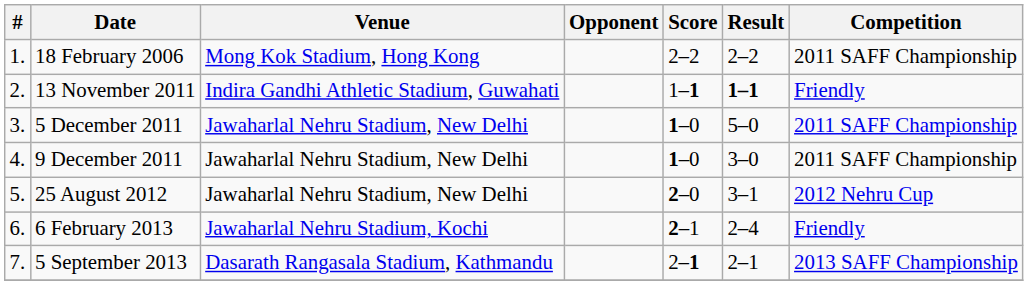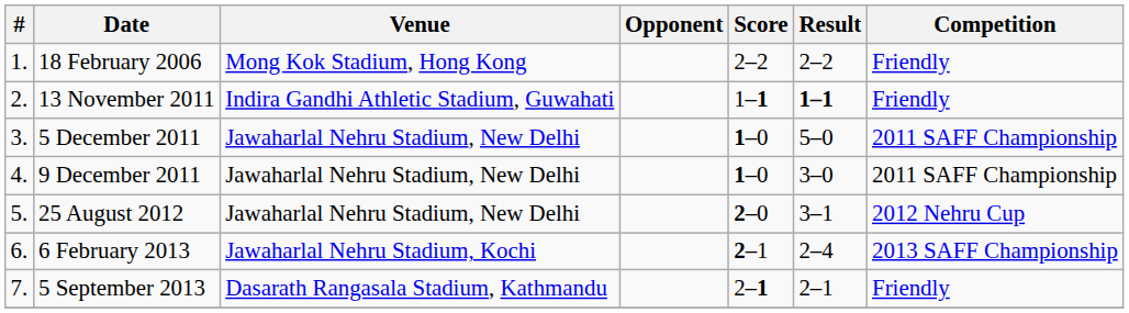 <table class="wikitable collapsible" style="font-size:90%">
 <tr>
 <th>#</th>
 <th>Date</th>
 <th>Venue</th>
 <th>Opponent</th>
 <th>Score</th>
 <th>Result</th>
 <th>Competition</th>
 </tr>
 <tr>
 <td>1.</td>
 <td>18 February 2006</td>
 <td><a href='#'>Mong Kok Stadium</a>, <a href='#'>Hong Kong</a></td>
 <td></td>
 <td>2–2</td>
 <td>2–2</td>
-<td>2011 SAFF Championship</td>
+<td><a href='#'>Friendly</a></td>
 </tr>
 <tr>
 <td>2.</td>
 <td>13 November 2011</td>
 <td><a href='#'>Indira Gandhi Athletic Stadium</a>, <a href='#'>Guwahati</a></td>
 <td></td>
 <td>1–<strong>1</strong></td>
 <td><strong>1–1</strong></td>
 <td><a href='#'>Friendly</a></td>
 </tr>
 <tr>
 <td>3.</td>
 <td>5 December 2011</td>
 <td><a href='#'>Jawaharlal Nehru Stadium</a>, <a href='#'>New Delhi</a></td>
 <td></td>
 <td><strong>1</strong>–0</td>
 <td>5–0</td>
 <td><a href='#'>2011 SAFF Championship</a></td>
 </tr>
 <tr>
 <td>4.</td>
 <td>9 December 2011</td>
 <td>Jawaharlal Nehru Stadium, New Delhi</td>
 <td></td>
 <td><strong>1</strong>–0</td>
 <td>3–0</td>
 <td>2011 SAFF Championship</td>
 </tr>
 <tr>
 <td>5.</td>
 <td>25 August 2012</td>
 <td>Jawaharlal Nehru Stadium, New Delhi</td>
 <td></td>
 <td><strong>2</strong>–0</td>
 <td>3–1</td>
 <td><a href='#'>2012 Nehru Cup</a></td>
 </tr>
 <tr>
 <td>6.</td>
 <td>6 February 2013</td>
 <td><a href='#'>Jawaharlal Nehru Stadium, Kochi</a></td>
 <td></td>
 <td><strong>2</strong>–1</td>
 <td>2–4</td>
-<td><a href='#'>Friendly</a></td>
+<td><a href='#'>2013 SAFF Championship</a></td>
 </tr>
 <tr>
 <td>7.</td>
 <td>5 September 2013</td>
 <td><a href='#'>Dasarath Rangasala Stadium</a>, <a href='#'>Kathmandu</a></td>
 <td></td>
 <td>2–<strong>1</strong></td>
 <td>2–1</td>
-<td><a href='#'>2013 SAFF Championship</a></td>
+<td><a href='#'>Friendly</a></td>
 </tr>
 <tr>
 </tr>
 </table>
